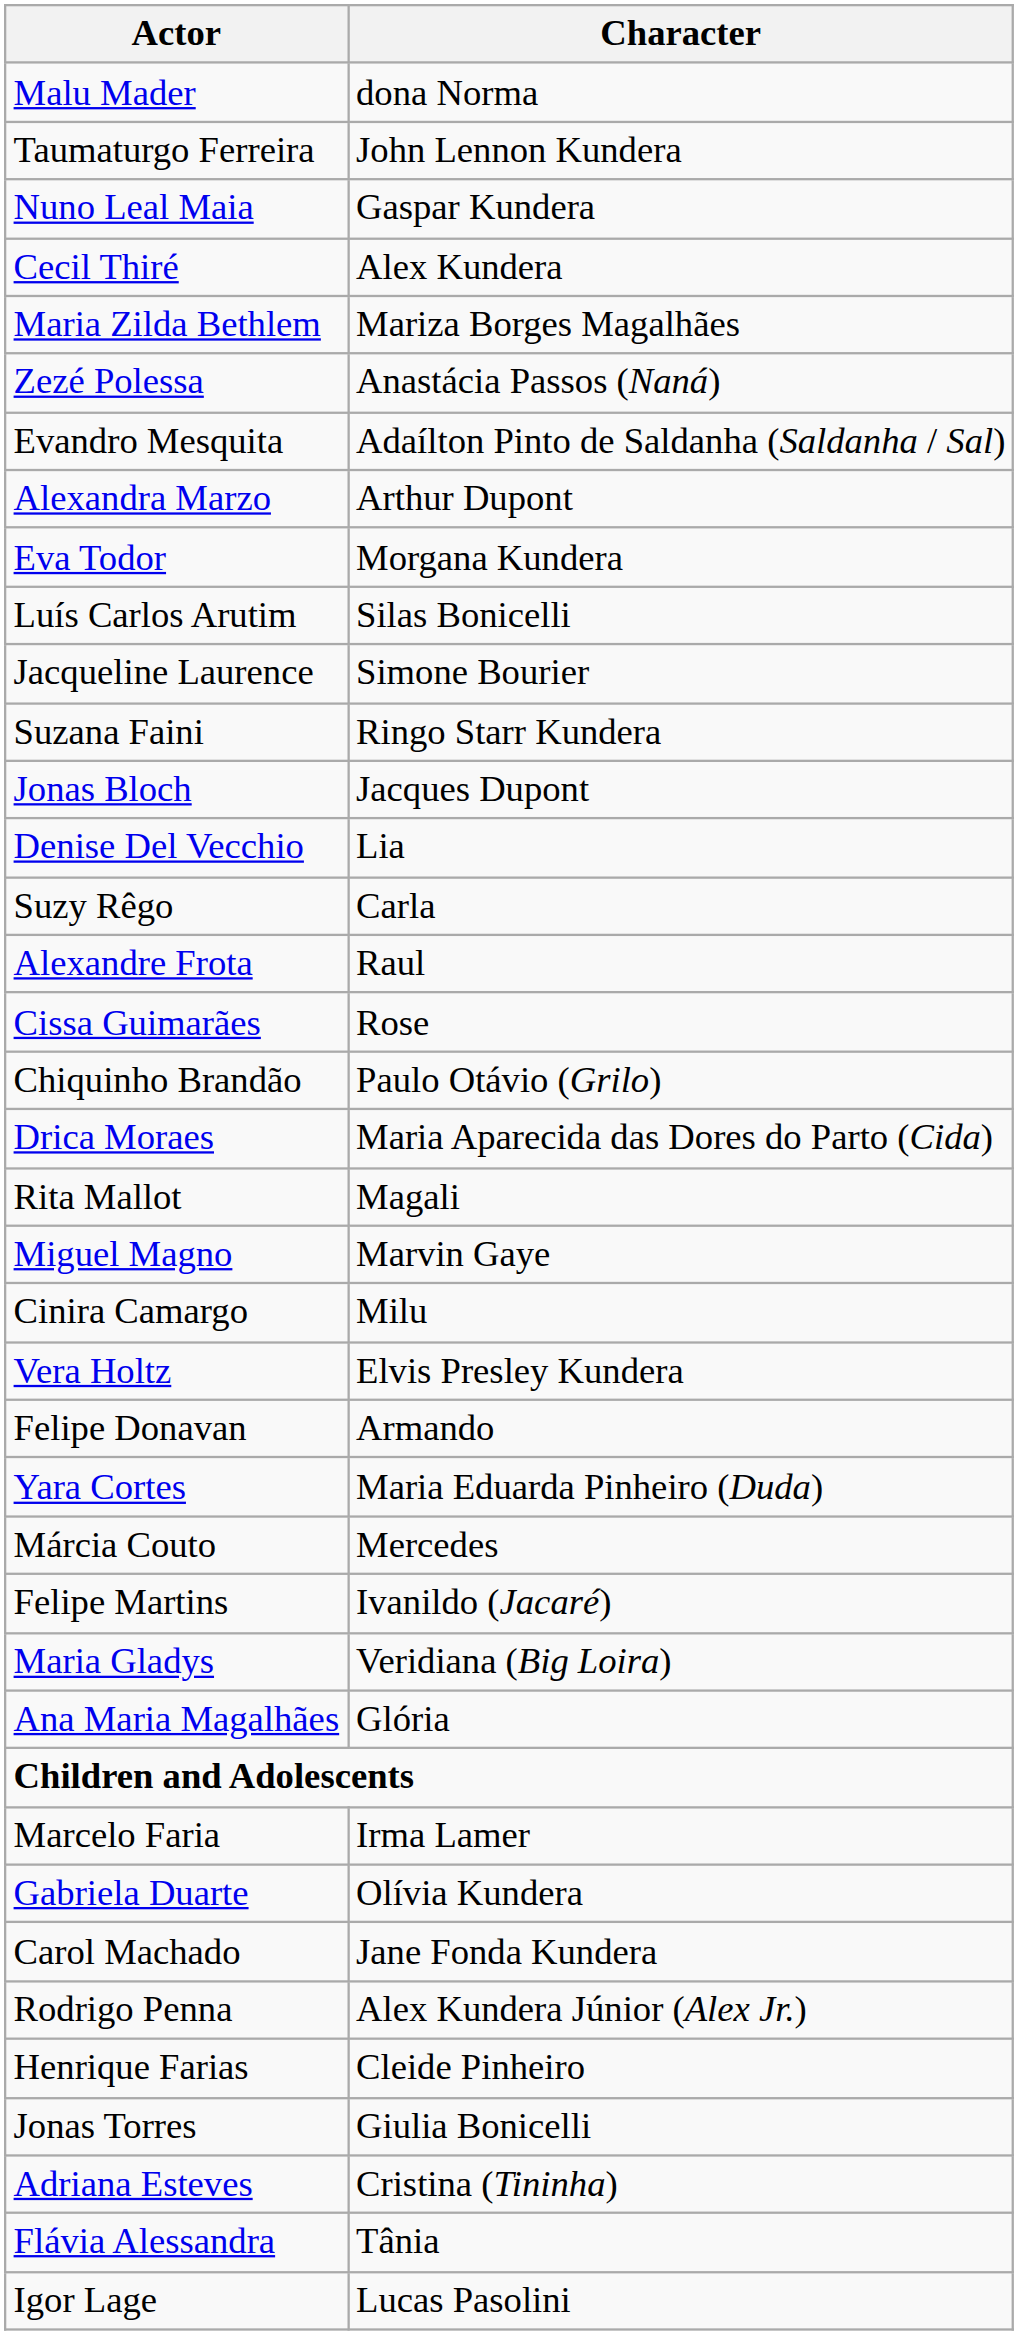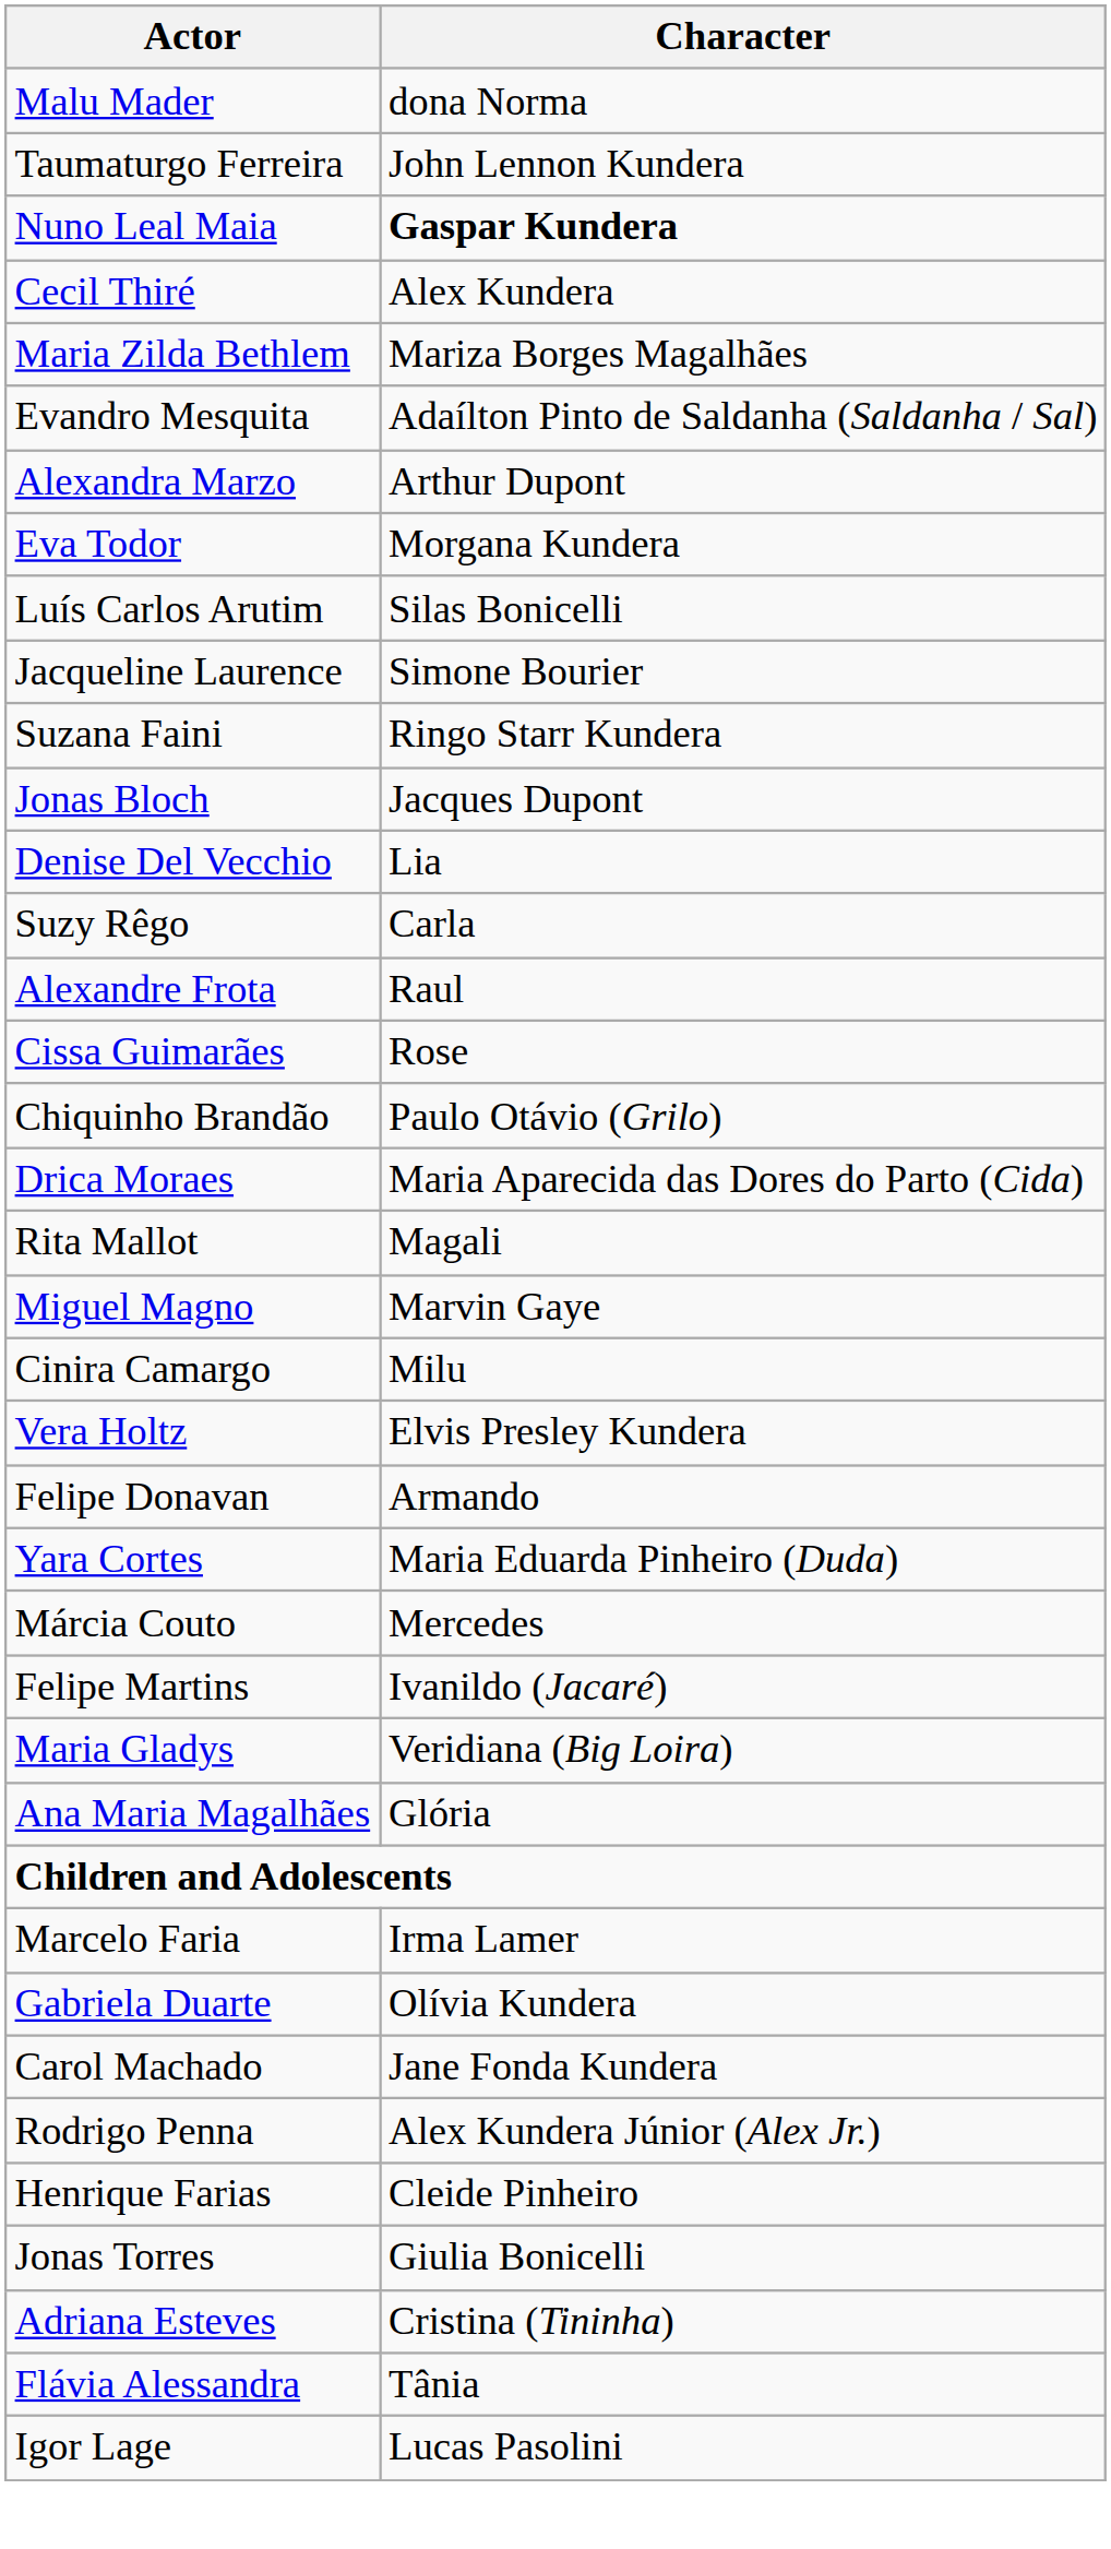 <table class="wikitable sortable">
 <tr>
 <th>Actor</th>
 <th>Character</th>
 </tr>
 <tr>
 <td><a href='#'>Malu Mader</a></td>
 <td>dona Norma</td>
 </tr>
 <tr>
 <td>Taumaturgo Ferreira</td>
 <td>John Lennon Kundera</td>
 </tr>
 <tr>
 <td><a href='#'>Nuno Leal Maia</a></td>
-<td>Gaspar Kundera</td>
+<td><strong>Gaspar Kundera</strong></td>
 </tr>
 <tr>
 <td><a href='#'>Cecil Thiré</a></td>
 <td>Alex Kundera</td>
 </tr>
 <tr>
 <td><a href='#'>Maria Zilda Bethlem</a></td>
 <td>Mariza Borges Magalhães</td>
-</tr>
-<tr>
-<td><a href='#'>Zezé Polessa</a></td>
-<td>Anastácia Passos (<em>Naná</em>)</td>
 </tr>
 <tr>
 <td>Evandro Mesquita</td>
 <td>Adaílton Pinto de Saldanha (<em>Saldanha</em> / <em>Sal</em>)</td>
 </tr>
 <tr>
 <td><a href='#'>Alexandra Marzo</a></td>
 <td>Arthur Dupont</td>
 </tr>
 <tr>
 <td><a href='#'>Eva Todor</a></td>
 <td>Morgana Kundera</td>
 </tr>
 <tr>
 <td>Luís Carlos Arutim</td>
 <td>Silas Bonicelli</td>
 </tr>
 <tr>
 <td>Jacqueline Laurence</td>
 <td>Simone Bourier</td>
 </tr>
 <tr>
 <td>Suzana Faini</td>
 <td>Ringo Starr Kundera</td>
 </tr>
 <tr>
 <td><a href='#'>Jonas Bloch</a></td>
 <td>Jacques Dupont</td>
 </tr>
 <tr>
 <td><a href='#'>Denise Del Vecchio</a></td>
 <td>Lia</td>
 </tr>
 <tr>
 <td>Suzy Rêgo</td>
 <td>Carla</td>
 </tr>
 <tr>
 <td><a href='#'>Alexandre Frota</a></td>
 <td>Raul</td>
 </tr>
 <tr>
 <td><a href='#'>Cissa Guimarães</a></td>
 <td>Rose</td>
 </tr>
 <tr>
 <td>Chiquinho Brandão</td>
 <td>Paulo Otávio (<em>Grilo</em>)</td>
 </tr>
 <tr>
 <td><a href='#'>Drica Moraes</a></td>
 <td>Maria Aparecida das Dores do Parto (<em>Cida</em>)</td>
 </tr>
 <tr>
 <td>Rita Mallot</td>
 <td>Magali</td>
 </tr>
 <tr>
 <td><a href='#'>Miguel Magno</a></td>
 <td>Marvin Gaye</td>
 </tr>
 <tr>
 <td>Cinira Camargo</td>
 <td>Milu</td>
 </tr>
 <tr>
 <td><a href='#'>Vera Holtz</a></td>
 <td>Elvis Presley Kundera</td>
 </tr>
 <tr>
 <td>Felipe Donavan</td>
 <td>Armando</td>
 </tr>
 <tr>
 <td><a href='#'>Yara Cortes</a></td>
 <td>Maria Eduarda Pinheiro (<em>Duda</em>)</td>
 </tr>
 <tr>
 <td>Márcia Couto</td>
 <td>Mercedes</td>
 </tr>
 <tr>
 <td>Felipe Martins</td>
 <td>Ivanildo (<em>Jacaré</em>)</td>
 </tr>
 <tr>
 <td><a href='#'>Maria Gladys</a></td>
 <td>Veridiana (<em>Big Loira</em>)</td>
 </tr>
 <tr>
 <td><a href='#'>Ana Maria Magalhães</a></td>
 <td>Glória</td>
 </tr>
 <tr>
 <td colspan="2"><strong>Children and Adolescents</strong></td>
 </tr>
 <tr>
 <td>Marcelo Faria</td>
 <td>Irma Lamer</td>
 </tr>
 <tr>
 <td><a href='#'>Gabriela Duarte</a></td>
 <td>Olívia Kundera</td>
 </tr>
 <tr>
 <td>Carol Machado</td>
 <td>Jane Fonda Kundera</td>
 </tr>
 <tr>
 <td>Rodrigo Penna</td>
 <td>Alex Kundera Júnior (<em>Alex Jr.</em>)</td>
 </tr>
 <tr>
 <td>Henrique Farias</td>
 <td>Cleide Pinheiro</td>
 </tr>
 <tr>
 <td>Jonas Torres</td>
 <td>Giulia Bonicelli</td>
 </tr>
 <tr>
 <td><a href='#'>Adriana Esteves</a></td>
 <td>Cristina (<em>Tininha</em>)</td>
 </tr>
 <tr>
 <td><a href='#'>Flávia Alessandra</a></td>
 <td>Tânia</td>
 </tr>
 <tr>
 <td>Igor Lage</td>
 <td>Lucas Pasolini</td>
 </tr>
 </table>
